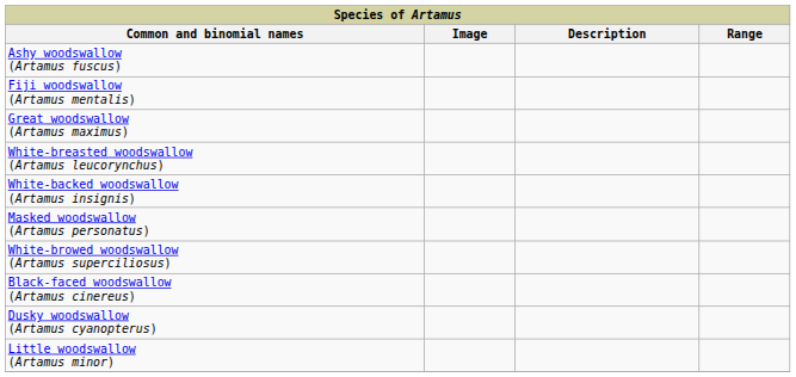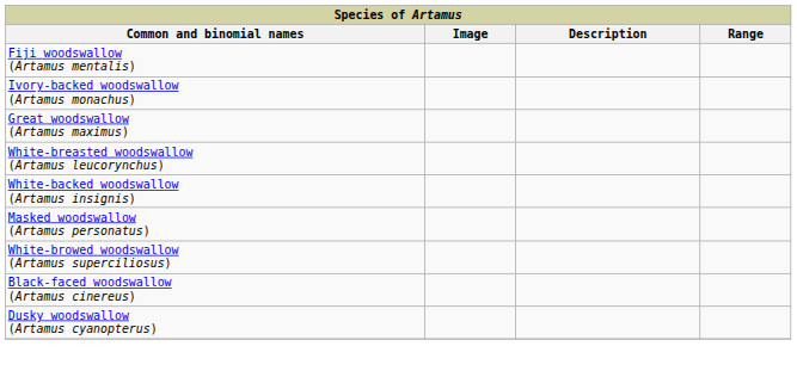 <table style="width:98%;" class="wikitable sortable" border="1">
 <tr>
 <th align="center" style="background-color: #D3D3A4" colspan ="4">Species of <em>Artamus</em></th>
 </tr>
 <tr>
 <th>Common and binomial names</th>
 <th class="unsortable">Image</th>
 <th>Description</th>
 <th>Range</th>
 </tr>
 <tr>
-<td><a href='#'>Ashy woodswallow</a><br>(<em>Artamus fuscus</em>)</td>
+<td><a href='#'>Fiji woodswallow</a><br> (<em>Artamus mentalis</em>)</td>
 <td></td>
 <td></td>
 <td></td>
 </tr>
 <tr>
-<td><a href='#'>Fiji woodswallow</a><br> (<em>Artamus mentalis</em>)</td>
+<td><a href='#'>Ivory-backed woodswallow</a> <br>(<em>Artamus monachus</em>)</td>
 <td></td>
 <td></td>
 <td></td>
 </tr>
 <tr>
 <td><a href='#'>Great woodswallow</a><br>(<em>Artamus maximus</em>)</td>
 <td></td>
 <td></td>
 <td></td>
 </tr>
 <tr>
 <td><a href='#'>White-breasted woodswallow</a><br>(<em>Artamus leucorynchus</em>)</td>
 <td></td>
 <td></td>
 <td></td>
 </tr>
 <tr>
 <td><a href='#'>White-backed woodswallow</a><br>(<em>Artamus insignis</em>)</td>
 <td></td>
 <td></td>
 <td></td>
 </tr>
 <tr>
 <td><a href='#'>Masked woodswallow</a><br>(<em>Artamus personatus</em>)</td>
 <td></td>
 <td></td>
 <td></td>
 </tr>
 <tr>
 <td><a href='#'>White-browed woodswallow</a><br>(<em>Artamus superciliosus</em>)</td>
 <td></td>
 <td></td>
 <td></td>
 </tr>
 <tr>
 <td><a href='#'>Black-faced woodswallow</a><br>(<em>Artamus cinereus</em>)</td>
 <td></td>
 <td></td>
 <td></td>
 </tr>
 <tr>
 <td><a href='#'>Dusky woodswallow</a><br>(<em>Artamus cyanopterus</em>)</td>
 <td></td>
 <td></td>
 <td></td>
 </tr>
 <tr>
-<td><a href='#'>Little woodswallow</a><br>(<em>Artamus minor</em>)</td>
-<td></td>
-<td></td>
-<td></td>
-</tr>
-<tr>
 </tr>
 </table>
